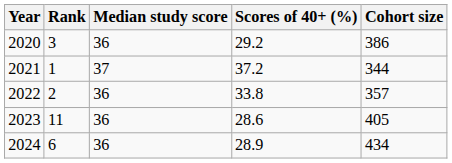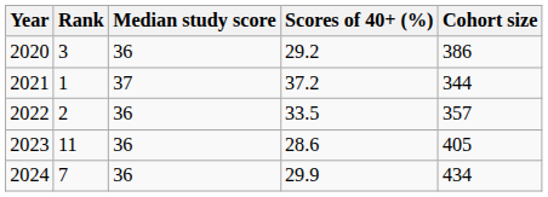 <table class="wikitable">
 <tr>
 <th>Year</th>
 <th>Rank</th>
 <th>Median study score</th>
 <th>Scores of 40+ (%)</th>
 <th>Cohort size</th>
 </tr>
 <tr>
 <td>2020</td>
 <td>3</td>
 <td>36</td>
 <td>29.2</td>
 <td>386</td>
 </tr>
 <tr>
 <td>2021</td>
 <td>1</td>
 <td>37</td>
 <td>37.2</td>
 <td>344</td>
 </tr>
 <tr>
 <td>2022</td>
 <td>2</td>
 <td>36</td>
-<td>33.8</td>
+<td>33.5</td>
 <td>357</td>
 </tr>
 <tr>
 <td>2023</td>
 <td>11</td>
 <td>36</td>
 <td>28.6</td>
 <td>405</td>
 </tr>
 <tr>
 <td>2024</td>
-<td>6</td>
+<td>7</td>
 <td>36</td>
-<td>28.9</td>
+<td>29.9</td>
 <td>434</td>
 </tr>
 </table>
